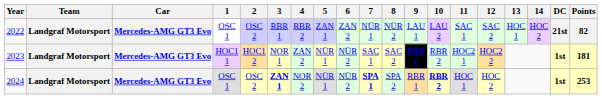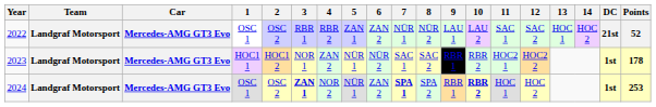 <table class="wikitable" style="text-align:center; font-size:85%">
 <tr>
 <th>Year</th>
 <th>Team</th>
 <th>Car</th>
 <th>1</th>
 <th>2</th>
 <th>3</th>
 <th>4</th>
 <th>5</th>
 <th>6</th>
 <th>7</th>
 <th>8</th>
 <th>9</th>
 <th>10</th>
 <th>11</th>
 <th>12</th>
 <th>13</th>
 <th>14</th>
 <th>DC</th>
 <th>Points</th>
 </tr>
 <tr>
 <td><a href='#'>2022</a></td>
 <th nowrap>Landgraf Motorsport</th>
 <th nowrap><a href='#'>Mercedes-AMG GT3 Evo</a></th>
 <td style="background:#FFFFFF;"><a href='#'>OSC<br>1</a><br></td>
 <td style="background:#CFCFFF;"><a href='#'>OSC<br>2</a><br></td>
 <td style="background:#CFCFFF;"><a href='#'>RBR<br>1</a><br></td>
 <td style="background:#CFCFFF;"><a href='#'>RBR<br>2</a><br></td>
 <td style="background:#CFCFFF;"><a href='#'>ZAN<br>1</a><br></td>
 <td style="background:#DFFFDF;"><a href='#'>ZAN<br>2</a><br></td>
 <td style="background:#DFFFDF;"><a href='#'>NÜR<br>1</a><br></td>
 <td style="background:#DFFFDF;"><a href='#'>NÜR<br>2</a><br></td>
 <td style="background:#DFFFDF;"><a href='#'>LAU<br>1</a><br></td>
 <td style="background:#EFCFFF;"><a href='#'>LAU<br>2</a><br></td>
 <td style="background:#DFFFDF;"><a href='#'>SAC<br>1</a><br></td>
 <td style="background:#DFFFDF;"><a href='#'>SAC<br>2</a><br></td>
 <td style="background:#DFFFDF;"><a href='#'>HOC<br>1</a><br></td>
 <td style="background:#EFCFFF;"><a href='#'>HOC<br>2</a><br></td>
 <th>21st</th>
-<th>82</th>
+<th>52</th>
 </tr>
 <tr>
 <td><a href='#'>2023</a></td>
 <th nowrap>Landgraf Motorsport</th>
 <th nowrap><a href='#'>Mercedes-AMG GT3 Evo</a></th>
 <td style="background:#EFCFFF;"><a href='#'>HOC1<br>1</a><br></td>
 <td style="background:#FFDF9F;"><a href='#'>HOC1<br>2</a><br></td>
 <td style="background:#FFFFBF;"><a href='#'>NOR<br>1</a><br></td>
 <td style="background:#DFFFDF;"><a href='#'>ZAN<br>2</a><br></td>
 <td style="background:#FFFFBF;"><a href='#'>NÜR<br>1</a><br></td>
 <td style="background:#DFFFDF;"><a href='#'>NÜR<br>2</a><br></td>
 <td style="background:#FFFFBF;"><a href='#'>SAC<br>1</a><br></td>
 <td style="background:#FFFFBF;"><a href='#'>SAC<br>2</a><br></td>
 <td style="background:#000000;color:white"><a href='#'><span>RBR<br>1</span></a><br></td>
 <td style="background:#DFFFDF;"><a href='#'>RBR<br>2</a><br></td>
 <td style="background:#DFFFDF;"><a href='#'>HOC2<br>1</a><br></td>
 <td style="background:#FFDF9F;"><a href='#'>HOC2<br>2</a><br></td>
 <td colspan=2></td>
 <th style="background:#FFFFBF;">1st</th>
-<th style="background:#FFFFBF;">181</th>
+<th style="background:#FFFFBF;">178</th>
 </tr>
 <tr>
 <td><a href='#'>2024</a></td>
 <th nowrap>Landgraf Motorsport</th>
 <th nowrap><a href='#'>Mercedes-AMG GT3 Evo</a></th>
 <td style="background:#DFDFDF;"><a href='#'>OSC<br>1</a><br></td>
 <td style="background:#FFFFBF;"><a href='#'>OSC<br>2</a><br></td>
 <td style="background:#FFFFBF;"><strong><a href='#'>ZAN<br>1</a></strong><br></td>
 <td style="background:#DFFFDF;"><a href='#'>NOR<br>2</a><br></td>
 <td style="background:#DFDFDF;"><a href='#'>NÜR<br>1</a><br></td>
-<td style="background:#DFFFDF;"><a href='#'>NÜR<br>2</a><br></td>
+<td style="background:#DFFFDF;"><a href='#'>ZAN<br>2</a><br></td>
 <td style="background:#FFFFBF;"><strong><a href='#'>SPA<br>1</a></strong><br></td>
 <td style="background:#DFFFDF;"><a href='#'>SPA<br>2</a><br></td>
 <td style="background:#FFDF9F;"><a href='#'>RBR<br>1</a><br></td>
 <td style="background:#FFFFBF;"><strong><a href='#'>RBR<br>2</a></strong><br></td>
 <td style="background:#DFDFDF;"><a href='#'>HOC<br>1</a><br></td>
 <td style="background:#FFFFBF;"><a href='#'>HOC<br>2</a><br></td>
 <td colspan=2></td>
 <th style="background:#FFFFBF;">1st</th>
 <th style="background:#FFFFBF;">253</th>
 </tr>
 </table>
